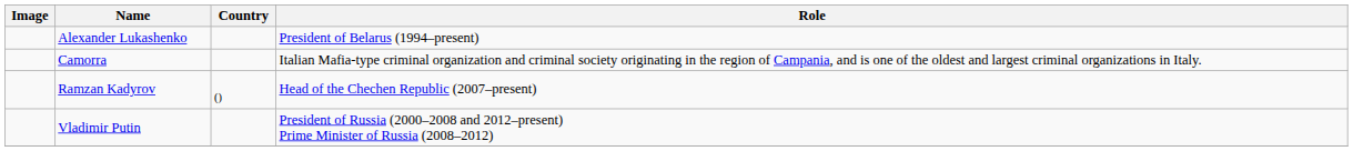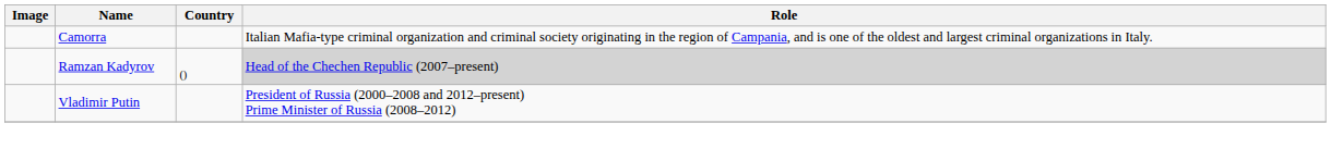 <table class="wikitable sortable" width="98%">
 <tr>
 <th class="unsortable">Image</th>
 <th>Name</th>
 <th>Country</th>
 <th>Role</th>
-</tr>
-<tr>
-<td></td>
-<td><a href='#'>Alexander Lukashenko</a></td>
-<td></td>
-<td><a href='#'>President of Belarus</a> (1994–present)</td>
 </tr>
 <tr>
 <td></td>
 <td><a href='#'>Camorra</a></td>
 <td></td>
 <td>Italian Mafia-type criminal organization and criminal society originating in the region of <a href='#'>Campania</a>, and is one of the oldest and largest criminal organizations in Italy.</td>
 </tr>
 <tr>
 <td></td>
 <td><a href='#'>Ramzan Kadyrov</a></td>
 <td><br><small>()</small></td>
-<td><a href='#'>Head of the Chechen Republic</a> (2007–present)</td>
+<td style="background: lightgrey;"><a href='#'>Head of the Chechen Republic</a> (2007–present)</td>
 </tr>
 <tr>
 <td></td>
 <td><a href='#'>Vladimir Putin</a></td>
 <td></td>
 <td><a href='#'>President of Russia</a> (2000–2008 and 2012–present)<br><a href='#'>Prime Minister of Russia</a> (2008–2012)</td>
 </tr>
 <tr>
 </tr>
 </table>
